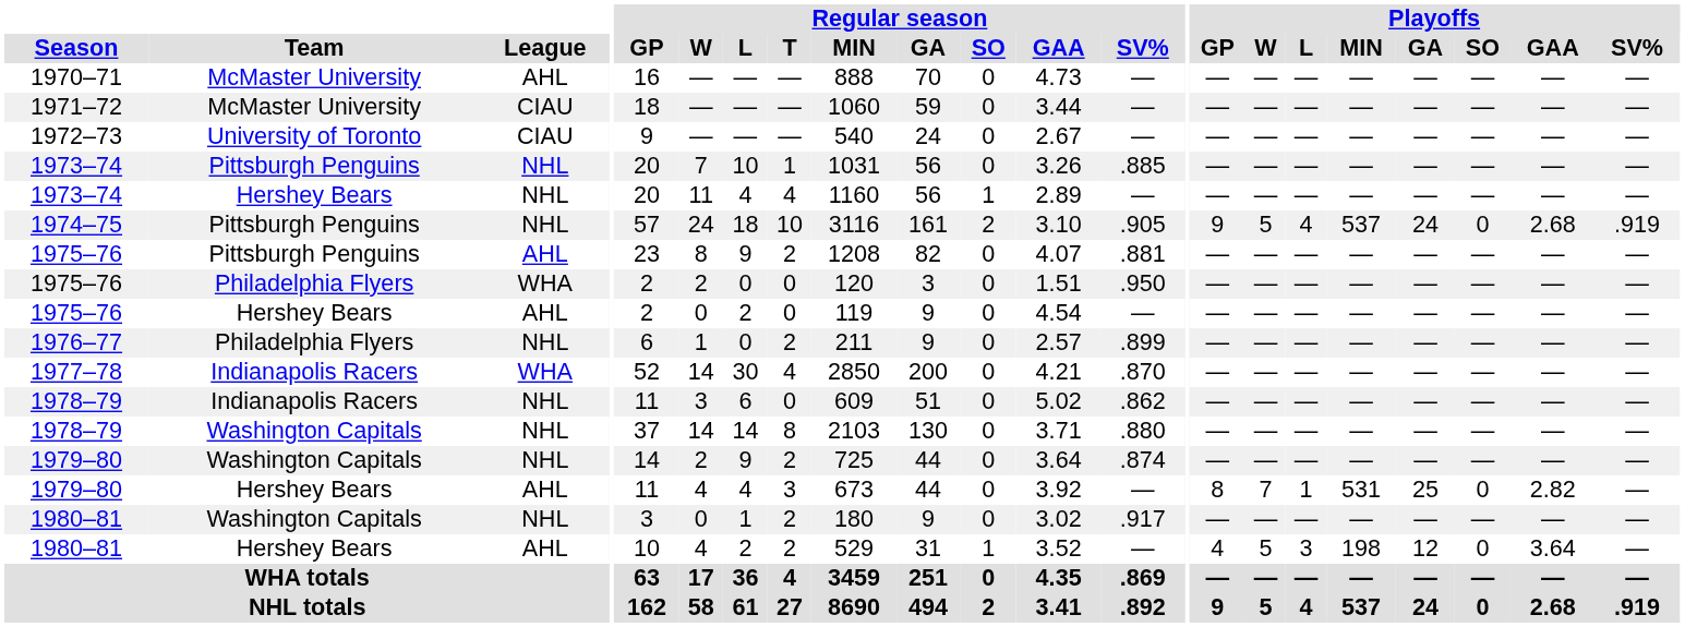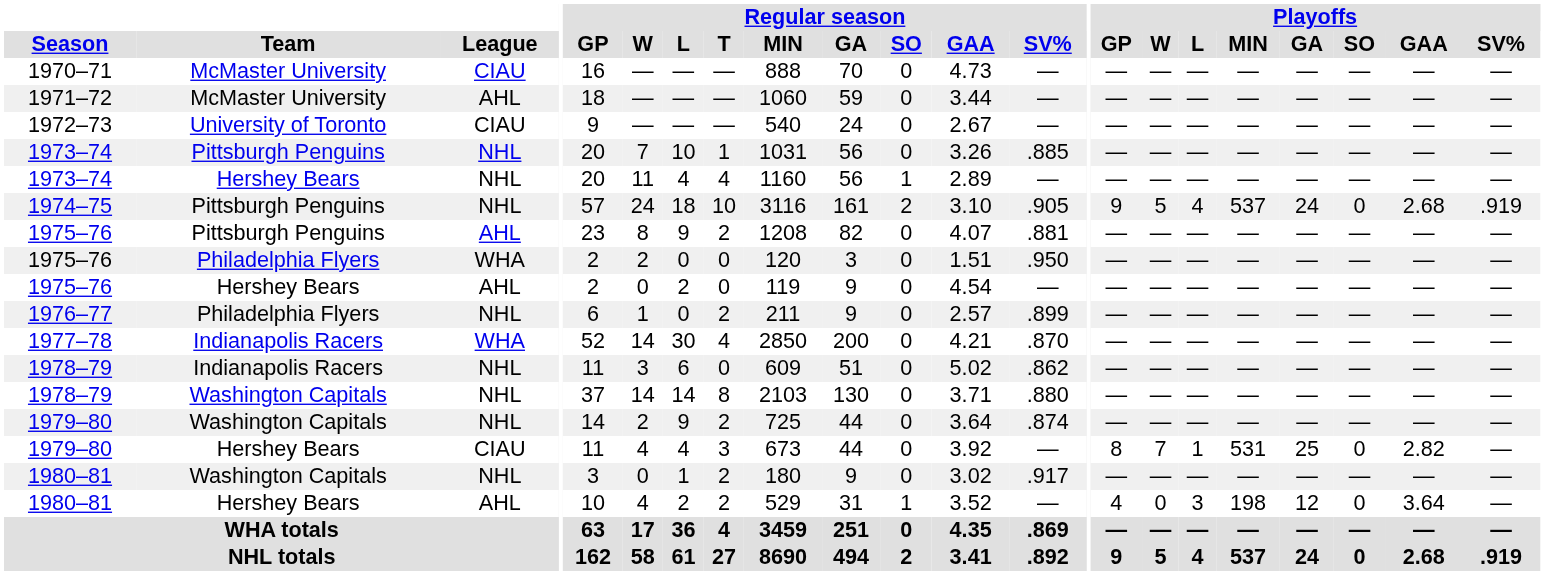 <table border="0" cellpadding="1" cellspacing="0" style="width:90%; text-align:center;">
 <tr bgcolor="#e0e0e0">
 <th colspan="3" bgcolor="#ffffff"></th>
 <th rowspan="99" bgcolor="#ffffff"></th>
 <th colspan="9" bgcolor="#e0e0e0"><a href='#'>Regular season</a></th>
 <th rowspan="99" bgcolor="#ffffff"></th>
 <th colspan="8" bgcolor="#e0e0e0"><a href='#'>Playoffs</a></th>
 </tr>
 <tr bgcolor="#e0e0e0">
 <th><a href='#'>Season</a></th>
 <th>Team</th>
 <th>League</th>
 <th>GP</th>
 <th>W</th>
 <th>L</th>
 <th>T</th>
 <th>MIN</th>
 <th>GA</th>
 <th><a href='#'>SO</a></th>
 <th><a href='#'>GAA</a></th>
 <th><a href='#'>SV%</a></th>
 <th>GP</th>
 <th>W</th>
 <th>L</th>
 <th>MIN</th>
 <th>GA</th>
 <th>SO</th>
 <th>GAA</th>
 <th>SV%</th>
 </tr>
 <tr>
 <td>1970–71</td>
 <td><a href='#'>McMaster University</a></td>
-<td>AHL</td>
+<td><a href='#'>CIAU</a></td>
 <td>16</td>
 <td>—</td>
 <td>—</td>
 <td>—</td>
 <td>888</td>
 <td>70</td>
 <td>0</td>
 <td>4.73</td>
 <td>—</td>
 <td>—</td>
 <td>—</td>
 <td>—</td>
 <td>—</td>
 <td>—</td>
 <td>—</td>
 <td>—</td>
 <td>—</td>
 </tr>
 <tr bgcolor="#f0f0f0">
 <td>1971–72</td>
 <td>McMaster University</td>
-<td>CIAU</td>
+<td>AHL</td>
 <td>18</td>
 <td>—</td>
 <td>—</td>
 <td>—</td>
 <td>1060</td>
 <td>59</td>
 <td>0</td>
 <td>3.44</td>
 <td>—</td>
 <td>—</td>
 <td>—</td>
 <td>—</td>
 <td>—</td>
 <td>—</td>
 <td>—</td>
 <td>—</td>
 <td>—</td>
 </tr>
 <tr>
 <td>1972–73</td>
 <td><a href='#'>University of Toronto</a></td>
 <td>CIAU</td>
 <td>9</td>
 <td>—</td>
 <td>—</td>
 <td>—</td>
 <td>540</td>
 <td>24</td>
 <td>0</td>
 <td>2.67</td>
 <td>—</td>
 <td>—</td>
 <td>—</td>
 <td>—</td>
 <td>—</td>
 <td>—</td>
 <td>—</td>
 <td>—</td>
 <td>—</td>
 </tr>
 <tr bgcolor="#f0f0f0">
 <td><a href='#'>1973–74</a></td>
 <td><a href='#'>Pittsburgh Penguins</a></td>
 <td><a href='#'>NHL</a></td>
 <td>20</td>
 <td>7</td>
 <td>10</td>
 <td>1</td>
 <td>1031</td>
 <td>56</td>
 <td>0</td>
 <td>3.26</td>
 <td>.885</td>
 <td>—</td>
 <td>—</td>
 <td>—</td>
 <td>—</td>
 <td>—</td>
 <td>—</td>
 <td>—</td>
 <td>—</td>
 </tr>
 <tr>
 <td><a href='#'>1973–74</a></td>
 <td><a href='#'>Hershey Bears</a></td>
 <td>NHL</td>
 <td>20</td>
 <td>11</td>
 <td>4</td>
 <td>4</td>
 <td>1160</td>
 <td>56</td>
 <td>1</td>
 <td>2.89</td>
 <td>—</td>
 <td>—</td>
 <td>—</td>
 <td>—</td>
 <td>—</td>
 <td>—</td>
 <td>—</td>
 <td>—</td>
 <td>—</td>
 </tr>
 <tr bgcolor="#f0f0f0">
 <td><a href='#'>1974–75</a></td>
 <td>Pittsburgh Penguins</td>
 <td>NHL</td>
 <td>57</td>
 <td>24</td>
 <td>18</td>
 <td>10</td>
 <td>3116</td>
 <td>161</td>
 <td>2</td>
 <td>3.10</td>
 <td>.905</td>
 <td>9</td>
 <td>5</td>
 <td>4</td>
 <td>537</td>
 <td>24</td>
 <td>0</td>
 <td>2.68</td>
 <td>.919</td>
 </tr>
 <tr>
 <td><a href='#'>1975–76</a></td>
 <td>Pittsburgh Penguins</td>
 <td><a href='#'>AHL</a></td>
 <td>23</td>
 <td>8</td>
 <td>9</td>
 <td>2</td>
 <td>1208</td>
 <td>82</td>
 <td>0</td>
 <td>4.07</td>
 <td>.881</td>
 <td>—</td>
 <td>—</td>
 <td>—</td>
 <td>—</td>
 <td>—</td>
 <td>—</td>
 <td>—</td>
 <td>—</td>
 </tr>
 <tr bgcolor="#f0f0f0">
 <td>1975–76</td>
 <td><a href='#'>Philadelphia Flyers</a></td>
 <td>WHA</td>
 <td>2</td>
 <td>2</td>
 <td>0</td>
 <td>0</td>
 <td>120</td>
 <td>3</td>
 <td>0</td>
 <td>1.51</td>
 <td>.950</td>
 <td>—</td>
 <td>—</td>
 <td>—</td>
 <td>—</td>
 <td>—</td>
 <td>—</td>
 <td>—</td>
 <td>—</td>
 </tr>
 <tr>
 <td><a href='#'>1975–76</a></td>
 <td>Hershey Bears</td>
 <td>AHL</td>
 <td>2</td>
 <td>0</td>
 <td>2</td>
 <td>0</td>
 <td>119</td>
 <td>9</td>
 <td>0</td>
 <td>4.54</td>
 <td>—</td>
 <td>—</td>
 <td>—</td>
 <td>—</td>
 <td>—</td>
 <td>—</td>
 <td>—</td>
 <td>—</td>
 <td>—</td>
 </tr>
 <tr bgcolor="#f0f0f0">
 <td><a href='#'>1976–77</a></td>
 <td>Philadelphia Flyers</td>
 <td>NHL</td>
 <td>6</td>
 <td>1</td>
 <td>0</td>
 <td>2</td>
 <td>211</td>
 <td>9</td>
 <td>0</td>
 <td>2.57</td>
 <td>.899</td>
 <td>—</td>
 <td>—</td>
 <td>—</td>
 <td>—</td>
 <td>—</td>
 <td>—</td>
 <td>—</td>
 <td>—</td>
 </tr>
 <tr>
 <td><a href='#'>1977–78</a></td>
 <td><a href='#'>Indianapolis Racers</a></td>
 <td><a href='#'>WHA</a></td>
 <td>52</td>
 <td>14</td>
 <td>30</td>
 <td>4</td>
 <td>2850</td>
 <td>200</td>
 <td>0</td>
 <td>4.21</td>
 <td>.870</td>
 <td>—</td>
 <td>—</td>
 <td>—</td>
 <td>—</td>
 <td>—</td>
 <td>—</td>
 <td>—</td>
 <td>—</td>
 </tr>
 <tr bgcolor="#f0f0f0">
 <td><a href='#'>1978–79</a></td>
 <td>Indianapolis Racers</td>
 <td>NHL</td>
 <td>11</td>
 <td>3</td>
 <td>6</td>
 <td>0</td>
 <td>609</td>
 <td>51</td>
 <td>0</td>
 <td>5.02</td>
 <td>.862</td>
 <td>—</td>
 <td>—</td>
 <td>—</td>
 <td>—</td>
 <td>—</td>
 <td>—</td>
 <td>—</td>
 <td>—</td>
 </tr>
 <tr>
 <td><a href='#'>1978–79</a></td>
 <td><a href='#'>Washington Capitals</a></td>
 <td>NHL</td>
 <td>37</td>
 <td>14</td>
 <td>14</td>
 <td>8</td>
 <td>2103</td>
 <td>130</td>
 <td>0</td>
 <td>3.71</td>
 <td>.880</td>
 <td>—</td>
 <td>—</td>
 <td>—</td>
 <td>—</td>
 <td>—</td>
 <td>—</td>
 <td>—</td>
 <td>—</td>
 </tr>
 <tr bgcolor="#f0f0f0">
 <td><a href='#'>1979–80</a></td>
 <td>Washington Capitals</td>
 <td>NHL</td>
 <td>14</td>
 <td>2</td>
 <td>9</td>
 <td>2</td>
 <td>725</td>
 <td>44</td>
 <td>0</td>
 <td>3.64</td>
 <td>.874</td>
 <td>—</td>
 <td>—</td>
 <td>—</td>
 <td>—</td>
 <td>—</td>
 <td>—</td>
 <td>—</td>
 <td>—</td>
 </tr>
 <tr>
 <td><a href='#'>1979–80</a></td>
 <td>Hershey Bears</td>
-<td>AHL</td>
+<td>CIAU</td>
 <td>11</td>
 <td>4</td>
 <td>4</td>
 <td>3</td>
 <td>673</td>
 <td>44</td>
 <td>0</td>
 <td>3.92</td>
 <td>—</td>
 <td>8</td>
 <td>7</td>
 <td>1</td>
 <td>531</td>
 <td>25</td>
 <td>0</td>
 <td>2.82</td>
 <td>—</td>
 </tr>
 <tr bgcolor="#f0f0f0">
 <td><a href='#'>1980–81</a></td>
 <td>Washington Capitals</td>
 <td>NHL</td>
 <td>3</td>
 <td>0</td>
 <td>1</td>
 <td>2</td>
 <td>180</td>
 <td>9</td>
 <td>0</td>
 <td>3.02</td>
 <td>.917</td>
 <td>—</td>
 <td>—</td>
 <td>—</td>
 <td>—</td>
 <td>—</td>
 <td>—</td>
 <td>—</td>
 <td>—</td>
 </tr>
 <tr>
 <td><a href='#'>1980–81</a></td>
 <td>Hershey Bears</td>
 <td>AHL</td>
 <td>10</td>
 <td>4</td>
 <td>2</td>
 <td>2</td>
 <td>529</td>
 <td>31</td>
 <td>1</td>
 <td>3.52</td>
 <td>—</td>
 <td>4</td>
-<td>5</td>
+<td>0</td>
 <td>3</td>
 <td>198</td>
 <td>12</td>
 <td>0</td>
 <td>3.64</td>
 <td>—</td>
 </tr>
 <tr bgcolor="#e0e0e0">
 <th colspan=3>WHA totals</th>
 <th>63</th>
 <th>17</th>
 <th>36</th>
 <th>4</th>
 <th>3459</th>
 <th>251</th>
 <th>0</th>
 <th>4.35</th>
 <th>.869</th>
 <th>—</th>
 <th>—</th>
 <th>—</th>
 <th>—</th>
 <th>—</th>
 <th>—</th>
 <th>—</th>
 <th>—</th>
 </tr>
 <tr bgcolor="#e0e0e0">
 <th colspan=3>NHL totals</th>
 <th>162</th>
 <th>58</th>
 <th>61</th>
 <th>27</th>
 <th>8690</th>
 <th>494</th>
 <th>2</th>
 <th>3.41</th>
 <th>.892</th>
 <th>9</th>
 <th>5</th>
 <th>4</th>
 <th>537</th>
 <th>24</th>
 <th>0</th>
 <th>2.68</th>
 <th>.919</th>
 </tr>
 </table>
